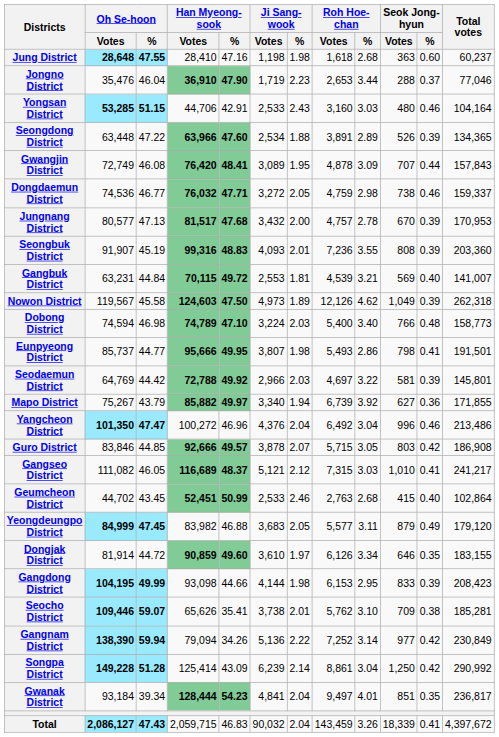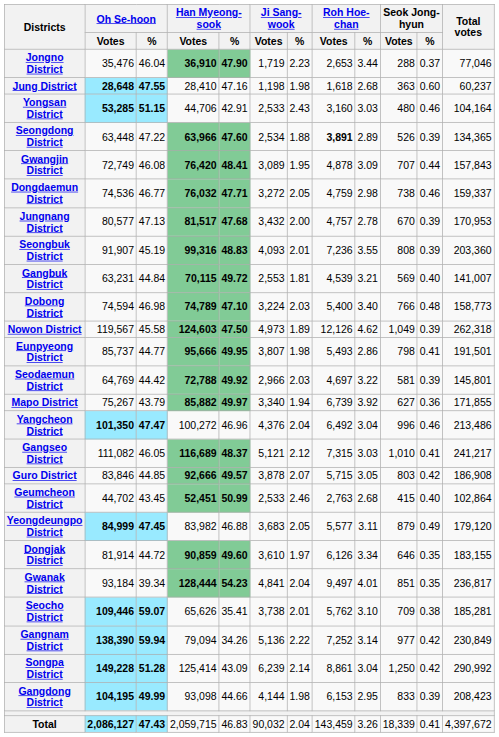 <table class="wikitable sortable" style="text-align:right; font-size:95%">
 <tr>
 <th rowspan=2>Districts</th>
 <th colspan=2><a href='#'>Oh Se-hoon</a><br></th>
 <th colspan=2><a href='#'>Han Myeong-sook</a><br></th>
 <th colspan=2><a href='#'>Ji Sang-wook</a><br></th>
 <th colspan=2><a href='#'>Roh Hoe-chan</a><br></th>
 <th colspan=2>Seok Jong-hyun<br></th>
 <th rowspan=2>Total<br>votes</th>
 </tr>
 <tr>
 <th>Votes</th>
 <th>%</th>
 <th>Votes</th>
 <th>%</th>
 <th>Votes</th>
 <th>%</th>
 <th>Votes</th>
 <th>%</th>
 <th>Votes</th>
 <th>%</th>
 </tr>
 <tr>
+<th><a href='#'>Jongno District</a></th>
+<td>35,476</td>
+<td>46.04</td>
+<td bgcolor=#81cb96><strong>36,910</strong></td>
+<td bgcolor=#81cb96><strong>47.90</strong></td>
+<td>1,719</td>
+<td>2.23</td>
+<td>2,653</td>
+<td>3.44</td>
+<td>288</td>
+<td>0.37</td>
+<td>77,046</td>
+</tr>
+<tr>
 <th><a href='#'>Jung District</a></th>
 <td bgcolor=#99eaff><strong>28,648</strong></td>
 <td bgcolor=#99eaff><strong>47.55</strong></td>
 <td>28,410</td>
 <td>47.16</td>
 <td>1,198</td>
 <td>1.98</td>
 <td>1,618</td>
 <td>2.68</td>
 <td>363</td>
 <td>0.60</td>
 <td>60,237</td>
-</tr>
-<tr>
-<th><a href='#'>Jongno District</a></th>
-<td>35,476</td>
-<td>46.04</td>
-<td bgcolor=#81cb96><strong>36,910</strong></td>
-<td bgcolor=#81cb96><strong>47.90</strong></td>
-<td>1,719</td>
-<td>2.23</td>
-<td>2,653</td>
-<td>3.44</td>
-<td>288</td>
-<td>0.37</td>
-<td>77,046</td>
 </tr>
 <tr>
 <th><a href='#'>Yongsan District</a></th>
 <td bgcolor=#99eaff><strong>53,285</strong></td>
 <td bgcolor=#99eaff><strong>51.15</strong></td>
 <td>44,706</td>
 <td>42.91</td>
 <td>2,533</td>
 <td>2.43</td>
 <td>3,160</td>
 <td>3.03</td>
 <td>480</td>
 <td>0.46</td>
 <td>104,164</td>
 </tr>
 <tr>
 <th><a href='#'>Seongdong District</a></th>
 <td>63,448</td>
 <td>47.22</td>
 <td bgcolor=#81cb96><strong>63,966</strong></td>
 <td bgcolor=#81cb96><strong>47.60</strong></td>
 <td>2,534</td>
 <td>1.88</td>
-<td>3,891</td>
+<td><strong>3,891</strong></td>
 <td>2.89</td>
 <td>526</td>
 <td>0.39</td>
 <td>134,365</td>
 </tr>
 <tr>
 <th><a href='#'>Gwangjin District</a></th>
 <td>72,749</td>
 <td>46.08</td>
 <td bgcolor=#81cb96><strong>76,420</strong></td>
 <td bgcolor=#81cb96><strong>48.41</strong></td>
 <td>3,089</td>
 <td>1.95</td>
 <td>4,878</td>
 <td>3.09</td>
 <td>707</td>
 <td>0.44</td>
 <td>157,843</td>
 </tr>
 <tr>
 <th><a href='#'>Dongdaemun District</a></th>
 <td>74,536</td>
 <td>46.77</td>
 <td bgcolor=#81cb96><strong>76,032</strong></td>
 <td bgcolor=#81cb96><strong>47.71</strong></td>
 <td>3,272</td>
 <td>2.05</td>
 <td>4,759</td>
 <td>2.98</td>
 <td>738</td>
 <td>0.46</td>
 <td>159,337</td>
 </tr>
 <tr>
 <th><a href='#'>Jungnang District</a></th>
 <td>80,577</td>
 <td>47.13</td>
 <td bgcolor=#81cb96><strong>81,517</strong></td>
 <td bgcolor=#81cb96><strong>47.68</strong></td>
 <td>3,432</td>
 <td>2.00</td>
 <td>4,757</td>
 <td>2.78</td>
 <td>670</td>
 <td>0.39</td>
 <td>170,953</td>
 </tr>
 <tr>
 <th><a href='#'>Seongbuk District</a></th>
 <td>91,907</td>
 <td>45.19</td>
 <td bgcolor=#81cb96><strong>99,316</strong></td>
 <td bgcolor=#81cb96><strong>48.83</strong></td>
 <td>4,093</td>
 <td>2.01</td>
 <td>7,236</td>
 <td>3.55</td>
 <td>808</td>
 <td>0.39</td>
 <td>203,360</td>
 </tr>
 <tr>
 <th><a href='#'>Gangbuk District</a></th>
 <td>63,231</td>
 <td>44.84</td>
 <td bgcolor=#81cb96><strong>70,115</strong></td>
 <td bgcolor=#81cb96><strong>49.72</strong></td>
 <td>2,553</td>
 <td>1.81</td>
 <td>4,539</td>
 <td>3.21</td>
 <td>569</td>
 <td>0.40</td>
 <td>141,007</td>
 </tr>
 <tr>
+<th><a href='#'>Dobong District</a></th>
+<td>74,594</td>
+<td>46.98</td>
+<td bgcolor=#81cb96><strong>74,789</strong></td>
+<td bgcolor=#81cb96><strong>47.10</strong></td>
+<td>3,224</td>
+<td>2.03</td>
+<td>5,400</td>
+<td>3.40</td>
+<td>766</td>
+<td>0.48</td>
+<td>158,773</td>
+</tr>
+<tr>
 <th><a href='#'>Nowon District</a></th>
 <td>119,567</td>
 <td>45.58</td>
 <td bgcolor=#81cb96><strong>124,603</strong></td>
 <td bgcolor=#81cb96><strong>47.50</strong></td>
 <td>4,973</td>
 <td>1.89</td>
 <td>12,126</td>
 <td>4.62</td>
 <td>1,049</td>
 <td>0.39</td>
 <td>262,318</td>
-</tr>
-<tr>
-<th><a href='#'>Dobong District</a></th>
-<td>74,594</td>
-<td>46.98</td>
-<td bgcolor=#81cb96><strong>74,789</strong></td>
-<td bgcolor=#81cb96><strong>47.10</strong></td>
-<td>3,224</td>
-<td>2.03</td>
-<td>5,400</td>
-<td>3.40</td>
-<td>766</td>
-<td>0.48</td>
-<td>158,773</td>
 </tr>
 <tr>
 <th><a href='#'>Eunpyeong District</a></th>
 <td>85,737</td>
 <td>44.77</td>
 <td bgcolor=#81cb96><strong>95,666</strong></td>
 <td bgcolor=#81cb96><strong>49.95</strong></td>
 <td>3,807</td>
 <td>1.98</td>
 <td>5,493</td>
 <td>2.86</td>
 <td>798</td>
 <td>0.41</td>
 <td>191,501</td>
 </tr>
 <tr>
 <th><a href='#'>Seodaemun District</a></th>
 <td>64,769</td>
 <td>44.42</td>
 <td bgcolor=#81cb96><strong>72,788</strong></td>
 <td bgcolor=#81cb96><strong>49.92</strong></td>
 <td>2,966</td>
 <td>2.03</td>
 <td>4,697</td>
 <td>3.22</td>
 <td>581</td>
 <td>0.39</td>
 <td>145,801</td>
 </tr>
 <tr>
 <th><a href='#'>Mapo District</a></th>
 <td>75,267</td>
 <td>43.79</td>
 <td bgcolor=#81cb96><strong>85,882</strong></td>
 <td bgcolor=#81cb96><strong>49.97</strong></td>
 <td>3,340</td>
 <td>1.94</td>
 <td>6,739</td>
 <td>3.92</td>
 <td>627</td>
 <td>0.36</td>
 <td>171,855</td>
 </tr>
 <tr>
 <th><a href='#'>Yangcheon District</a></th>
 <td bgcolor=#99eaff><strong>101,350</strong></td>
 <td bgcolor=#99eaff><strong>47.47</strong></td>
 <td>100,272</td>
 <td>46.96</td>
 <td>4,376</td>
 <td>2.04</td>
 <td>6,492</td>
 <td>3.04</td>
 <td>996</td>
 <td>0.46</td>
 <td>213,486</td>
 </tr>
 <tr>
+<th><a href='#'>Gangseo District</a></th>
+<td>111,082</td>
+<td>46.05</td>
+<td bgcolor=#81cb96><strong>116,689</strong></td>
+<td bgcolor=#81cb96><strong>48.37</strong></td>
+<td>5,121</td>
+<td>2.12</td>
+<td>7,315</td>
+<td>3.03</td>
+<td>1,010</td>
+<td>0.41</td>
+<td>241,217</td>
+</tr>
+<tr>
 <th><a href='#'>Guro District</a></th>
 <td>83,846</td>
 <td>44.85</td>
 <td bgcolor=#81cb96><strong>92,666</strong></td>
 <td bgcolor=#81cb96><strong>49.57</strong></td>
 <td>3,878</td>
 <td>2.07</td>
 <td>5,715</td>
 <td>3.05</td>
 <td>803</td>
 <td>0.42</td>
 <td>186,908</td>
-</tr>
-<tr>
-<th><a href='#'>Gangseo District</a></th>
-<td>111,082</td>
-<td>46.05</td>
-<td bgcolor=#81cb96><strong>116,689</strong></td>
-<td bgcolor=#81cb96><strong>48.37</strong></td>
-<td>5,121</td>
-<td>2.12</td>
-<td>7,315</td>
-<td>3.03</td>
-<td>1,010</td>
-<td>0.41</td>
-<td>241,217</td>
 </tr>
 <tr>
 <th><a href='#'>Geumcheon District</a></th>
 <td>44,702</td>
 <td>43.45</td>
 <td bgcolor=#81cb96><strong>52,451</strong></td>
 <td bgcolor=#81cb96><strong>50.99</strong></td>
 <td>2,533</td>
 <td>2.46</td>
 <td>2,763</td>
 <td>2.68</td>
 <td>415</td>
 <td>0.40</td>
 <td>102,864</td>
 </tr>
 <tr>
 <th><a href='#'>Yeongdeungpo District</a></th>
 <td bgcolor=#99eaff><strong>84,999</strong></td>
 <td bgcolor=#99eaff><strong>47.45</strong></td>
 <td>83,982</td>
 <td>46.88</td>
 <td>3,683</td>
 <td>2.05</td>
 <td>5,577</td>
 <td>3.11</td>
 <td>879</td>
 <td>0.49</td>
 <td>179,120</td>
 </tr>
 <tr>
 <th><a href='#'>Dongjak District</a></th>
 <td>81,914</td>
 <td>44.72</td>
 <td bgcolor=#81cb96><strong>90,859</strong></td>
 <td bgcolor=#81cb96><strong>49.60</strong></td>
 <td>3,610</td>
 <td>1.97</td>
 <td>6,126</td>
 <td>3.34</td>
 <td>646</td>
 <td>0.35</td>
 <td>183,155</td>
 </tr>
 <tr>
-<th><a href='#'>Gangdong District</a></th>
-<td bgcolor=#99eaff><strong>104,195</strong></td>
-<td bgcolor=#99eaff><strong>49.99</strong></td>
-<td>93,098</td>
-<td>44.66</td>
-<td>4,144</td>
-<td>1.98</td>
-<td>6,153</td>
-<td>2.95</td>
-<td>833</td>
-<td>0.39</td>
-<td>208,423</td>
+<th><a href='#'>Gwanak District</a></th>
+<td>93,184</td>
+<td>39.34</td>
+<td bgcolor=#81cb96><strong>128,444</strong></td>
+<td bgcolor=#81cb96><strong>54.23</strong></td>
+<td>4,841</td>
+<td>2.04</td>
+<td>9,497</td>
+<td>4.01</td>
+<td>851</td>
+<td>0.35</td>
+<td>236,817</td>
 </tr>
 <tr>
 <th><a href='#'>Seocho District</a></th>
 <td bgcolor=#99eaff><strong>109,446</strong></td>
 <td bgcolor=#99eaff><strong>59.07</strong></td>
 <td>65,626</td>
 <td>35.41</td>
 <td>3,738</td>
 <td>2.01</td>
 <td>5,762</td>
 <td>3.10</td>
 <td>709</td>
 <td>0.38</td>
 <td>185,281</td>
 </tr>
 <tr>
 <th><a href='#'>Gangnam District</a></th>
 <td bgcolor=#99eaff><strong>138,390</strong></td>
 <td bgcolor=#99eaff><strong>59.94</strong></td>
 <td>79,094</td>
 <td>34.26</td>
 <td>5,136</td>
 <td>2.22</td>
 <td>7,252</td>
 <td>3.14</td>
 <td>977</td>
 <td>0.42</td>
 <td>230,849</td>
 </tr>
 <tr>
 <th><a href='#'>Songpa District</a></th>
 <td bgcolor=#99eaff><strong>149,228</strong></td>
 <td bgcolor=#99eaff><strong>51.28</strong></td>
 <td>125,414</td>
 <td>43.09</td>
 <td>6,239</td>
 <td>2.14</td>
 <td>8,861</td>
 <td>3.04</td>
 <td>1,250</td>
 <td>0.42</td>
 <td>290,992</td>
 </tr>
 <tr>
-<th><a href='#'>Gwanak District</a></th>
-<td>93,184</td>
-<td>39.34</td>
-<td bgcolor=#81cb96><strong>128,444</strong></td>
-<td bgcolor=#81cb96><strong>54.23</strong></td>
-<td>4,841</td>
-<td>2.04</td>
-<td>9,497</td>
-<td>4.01</td>
-<td>851</td>
-<td>0.35</td>
-<td>236,817</td>
+<th><a href='#'>Gangdong District</a></th>
+<td bgcolor=#99eaff><strong>104,195</strong></td>
+<td bgcolor=#99eaff><strong>49.99</strong></td>
+<td>93,098</td>
+<td>44.66</td>
+<td>4,144</td>
+<td>1.98</td>
+<td>6,153</td>
+<td>2.95</td>
+<td>833</td>
+<td>0.39</td>
+<td>208,423</td>
 </tr>
 <tr>
 <th colspan=12></th>
 </tr>
 <tr>
 <th>Total</th>
 <td bgcolor=#99eaff><strong>2,086,127</strong></td>
 <td bgcolor=#99eaff><strong>47.43</strong></td>
 <td>2,059,715</td>
 <td>46.83</td>
 <td>90,032</td>
 <td>2.04</td>
 <td>143,459</td>
 <td>3.26</td>
 <td>18,339</td>
 <td>0.41</td>
 <td>4,397,672</td>
 </tr>
 </table>
